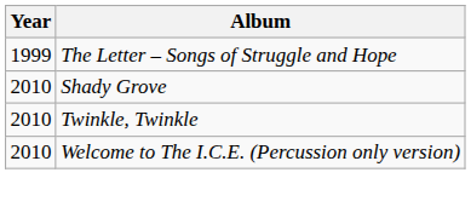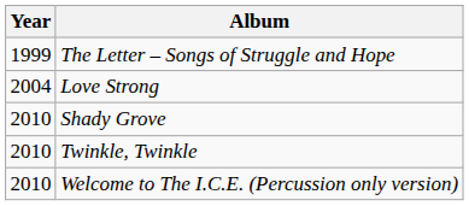 <table class="wikitable">
 <tr>
 <th>Year</th>
 <th>Album</th>
 </tr>
 <tr>
 <td>1999</td>
 <td><em>The Letter – Songs of Struggle and Hope</em></td>
+</tr>
+<tr>
+<td>2004</td>
+<td><em>Love Strong</em></td>
 </tr>
 <tr>
 <td>2010</td>
 <td><em>Shady Grove</em></td>
 </tr>
 <tr>
 <td>2010</td>
 <td><em>Twinkle, Twinkle</em></td>
 </tr>
 <tr>
 <td>2010</td>
 <td><em>Welcome to The I.C.E. (Percussion only version)</em></td>
 </tr>
 </table>
